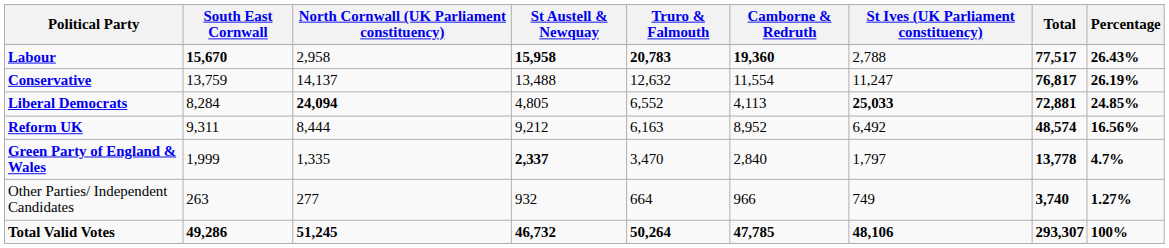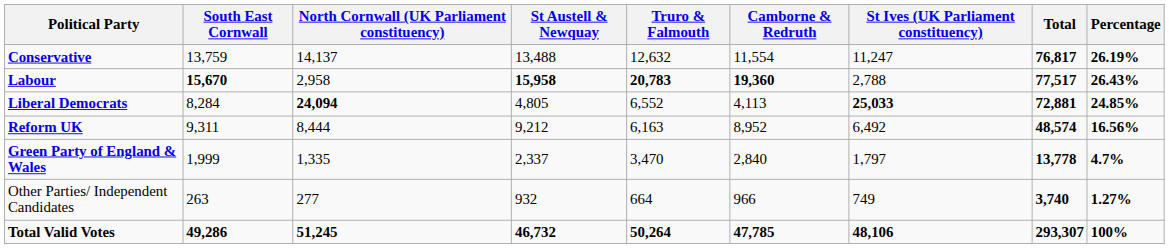 <table class="wikitable sortable">
 <tr>
 <th>Political Party</th>
 <th><a href='#'>South East Cornwall</a></th>
 <th><a href='#'>North Cornwall (UK Parliament constituency)</a></th>
 <th><a href='#'>St Austell & Newquay</a></th>
 <th><a href='#'>Truro & Falmouth</a></th>
 <th><a href='#'>Camborne & Redruth</a></th>
 <th><a href='#'>St Ives (UK Parliament constituency)</a></th>
 <th>Total</th>
 <th>Percentage</th>
 </tr>
 <tr>
+<td><strong><a href='#'>Conservative</a></strong></td>
+<td>13,759</td>
+<td>14,137</td>
+<td>13,488</td>
+<td>12,632</td>
+<td>11,554</td>
+<td>11,247</td>
+<td><strong>76,817</strong></td>
+<td><strong>26.19%</strong></td>
+</tr>
+<tr>
 <td><strong><a href='#'>Labour</a></strong></td>
 <td><strong>15,670</strong></td>
 <td>2,958</td>
 <td><strong>15,958</strong></td>
 <td><strong>20,783</strong></td>
 <td><strong>19,360</strong></td>
 <td>2,788</td>
 <td><strong>77,517</strong></td>
 <td><strong>26.43%</strong></td>
-</tr>
-<tr>
-<td><strong><a href='#'>Conservative</a></strong></td>
-<td>13,759</td>
-<td>14,137</td>
-<td>13,488</td>
-<td>12,632</td>
-<td>11,554</td>
-<td>11,247</td>
-<td><strong>76,817</strong></td>
-<td><strong>26.19%</strong></td>
 </tr>
 <tr>
 <td><strong><a href='#'>Liberal Democrats</a></strong></td>
 <td>8,284</td>
 <td><strong>24,094</strong></td>
 <td>4,805</td>
 <td>6,552</td>
 <td>4,113</td>
 <td><strong>25,033</strong></td>
 <td><strong>72,881</strong></td>
 <td><strong>24.85%</strong></td>
 </tr>
 <tr>
 <td><strong><a href='#'>Reform UK</a></strong></td>
 <td>9,311</td>
 <td>8,444</td>
 <td>9,212</td>
 <td>6,163</td>
 <td>8,952</td>
 <td>6,492</td>
 <td><strong>48,574</strong></td>
 <td><strong>16.56%</strong></td>
 </tr>
 <tr>
 <td><strong><a href='#'>Green Party of England & Wales</a></strong></td>
 <td>1,999</td>
 <td>1,335</td>
-<td><strong>2,337</strong></td>
+<td>2,337</td>
 <td>3,470</td>
 <td>2,840</td>
 <td>1,797</td>
 <td><strong>13,778</strong></td>
 <td><strong>4.7%</strong></td>
 </tr>
 <tr>
 <td>Other Parties/ Independent Candidates</td>
 <td>263</td>
 <td>277</td>
 <td>932</td>
 <td>664</td>
 <td>966</td>
 <td>749</td>
 <td><strong>3,740</strong></td>
 <td><strong>1.27%</strong></td>
 </tr>
 <tr>
 <td><strong>Total Valid Votes</strong></td>
 <td><strong>49,286</strong></td>
 <td><strong>51,245</strong></td>
 <td><strong>46,732</strong></td>
 <td><strong>50,264</strong></td>
 <td><strong>47,785</strong></td>
 <td><strong>48,106</strong></td>
 <td><strong>293,307</strong></td>
 <td><strong>100%</strong></td>
 </tr>
 </table>
